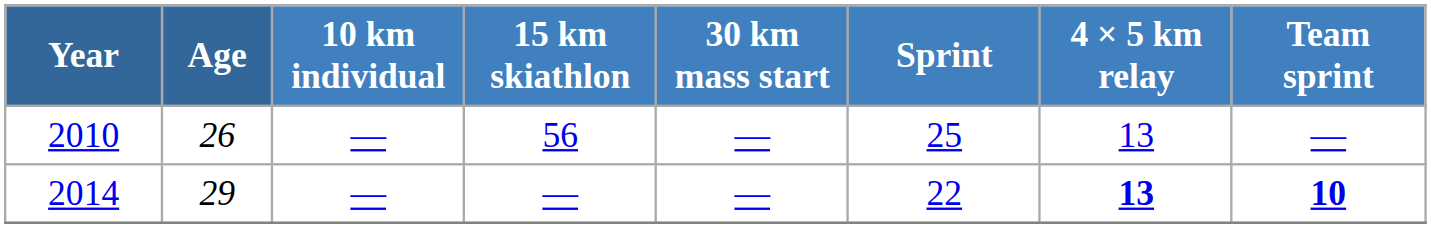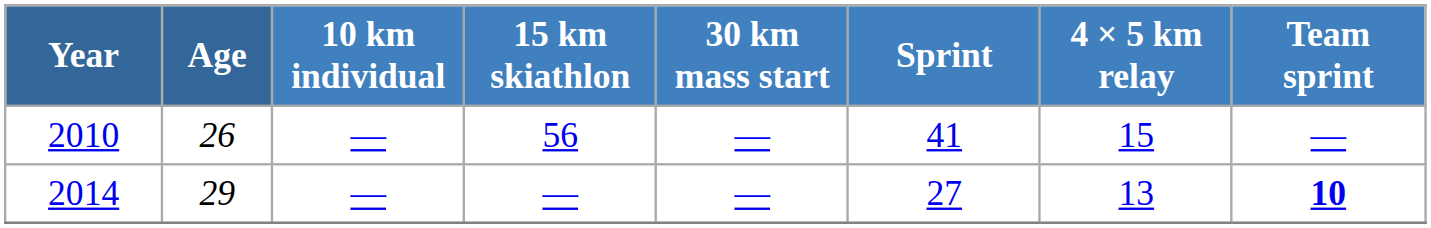 <table class="wikitable" style="font-size:95%; text-align:center; border:grey solid 1px; border-collapse:collapse; background:#ffffff;">
 <tr>
 <th style="background-color:#369; color:white; width:60px;"> Year </th>
 <th style="background-color:#369; color:white; width:40px;"> Age </th>
 <th style="background-color:#4180be; color:white; width:75px;"> 10 km <br> individual </th>
 <th style="background-color:#4180be; color:white; width:75px;"> 15 km <br> skiathlon </th>
 <th style="background-color:#4180be; color:white; width:75px;"> 30 km <br> mass start </th>
 <th style="background-color:#4180be; color:white; width:75px;"> Sprint </th>
 <th style="background-color:#4180be; color:white; width:75px;"> 4 × 5 km <br> relay </th>
 <th style="background-color:#4180be; color:white; width:75px;"> Team <br> sprint </th>
 </tr>
 <tr>
 <td><a href='#'>2010</a></td>
 <td><em>26</em></td>
 <td><a href='#'>—</a></td>
 <td><a href='#'>56</a></td>
 <td><a href='#'>—</a></td>
-<td><a href='#'>25</a></td>
-<td><a href='#'>13</a></td>
+<td><a href='#'>41</a></td>
+<td><a href='#'>15</a></td>
 <td><a href='#'>—</a></td>
 </tr>
 <tr>
 <td><a href='#'>2014</a></td>
 <td><em>29</em></td>
 <td><a href='#'>—</a></td>
 <td><a href='#'>—</a></td>
 <td><a href='#'>—</a></td>
-<td><a href='#'>22</a></td>
-<td><strong><a href='#'>13</a></strong></td>
+<td><a href='#'>27</a></td>
+<td><a href='#'>13</a></td>
 <td><strong><a href='#'>10</a></strong></td>
 </tr>
 <tr>
 </tr>
 </table>
